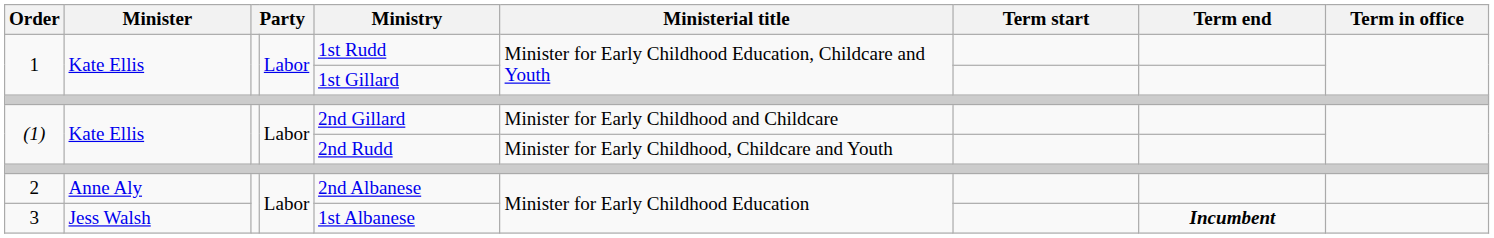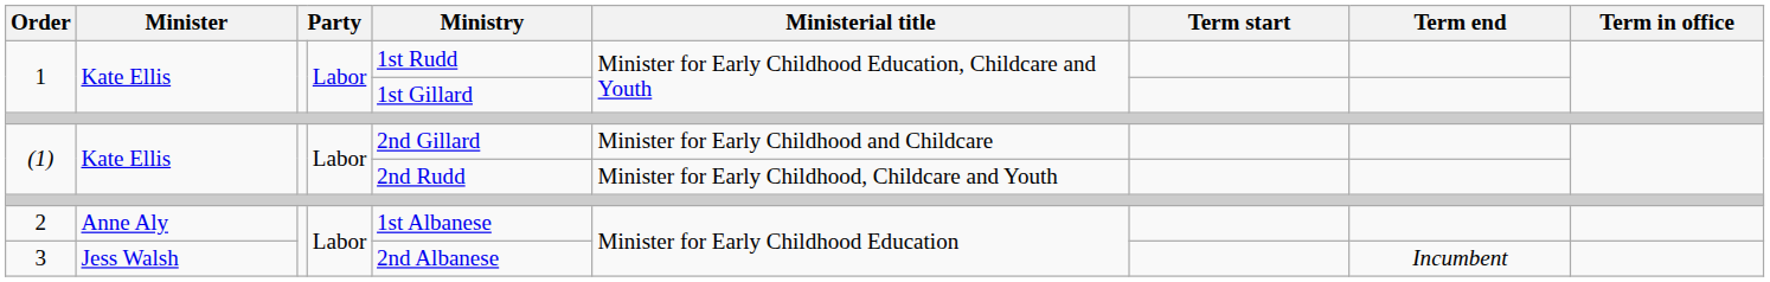 <table class="wikitable">
 <tr>
 <th width=5>Order</th>
 <th width=150>Minister</th>
 <th width=75 colspan=2>Party</th>
 <th width=150>Ministry</th>
 <th width=375>Ministerial title</th>
 <th width=150>Term start</th>
 <th width=150>Term end</th>
 <th width=130>Term in office</th>
 </tr>
 <tr>
 <td align=center rowspan=2>1</td>
 <td rowspan=2><a href='#'>Kate Ellis</a></td>
 <td rowspan=2 ></td>
 <td rowspan=2><a href='#'>Labor</a></td>
 <td><a href='#'>1st Rudd</a></td>
 <td rowspan=2>Minister for Early Childhood Education, Childcare and <a href='#'>Youth</a></td>
 <td align=center></td>
 <td align=center></td>
 <td align=right rowspan=2><strong></strong></td>
 </tr>
 <tr>
 <td><a href='#'>1st Gillard</a></td>
 <td align=center></td>
 <td align=center></td>
 </tr>
 <tr>
 <th colspan=9 style="background: #cccccc;"></th>
 </tr>
 <tr>
 <td align=center rowspan=2><em>(1)</em></td>
 <td rowspan=2><a href='#'>Kate Ellis</a></td>
 <td rowspan=2 ></td>
 <td rowspan=2>Labor</td>
 <td><a href='#'>2nd Gillard</a></td>
 <td>Minister for Early Childhood and Childcare</td>
 <td align=center></td>
 <td align=center></td>
 <td align=right rowspan=2><strong></strong></td>
 </tr>
 <tr>
 <td><a href='#'>2nd Rudd</a></td>
 <td>Minister for Early Childhood, Childcare and Youth</td>
 <td align=center></td>
 <td align=center></td>
 </tr>
 <tr>
 <th colspan=9 style="background: #cccccc;"></th>
 </tr>
 <tr>
 <td align=center>2</td>
 <td><a href='#'>Anne Aly</a></td>
 <td rowspan=2 ></td>
 <td rowspan=2>Labor</td>
-<td><a href='#'>2nd Albanese</a></td>
+<td><a href='#'>1st Albanese</a></td>
 <td rowspan=2>Minister for Early Childhood Education</td>
 <td align=center></td>
 <td align=center></td>
 <td align=right></td>
 </tr>
 <tr>
 <td align=center>3</td>
 <td><a href='#'>Jess Walsh</a></td>
-<td><a href='#'>1st Albanese</a></td>
+<td><a href='#'>2nd Albanese</a></td>
 <td align=center></td>
-<td align=center><strong><em>Incumbent</em></strong></td>
+<td align=center><em>Incumbent</em></td>
 <td align=right></td>
 </tr>
 </table>
